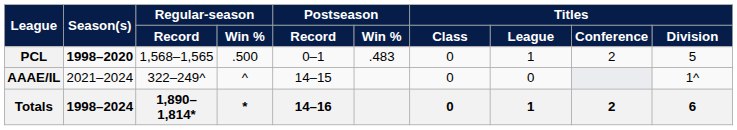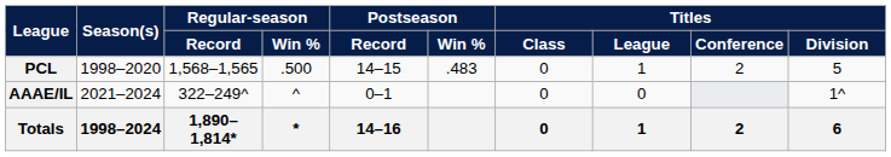 <table class="wikitable plainrowheaders" style="margin: 1em auto 1em auto; text-align: center;">
 <tr>
 <th scope="col" rowspan="2" style="text-align: center; background:#071d49; color:#ffffff">League</th>
 <th scope="col" rowspan="2" style="text-align: center; background:#071d49; color:#ffffff">Season(s)</th>
 <th scope="col" colspan="2" style="text-align: center; background:#071d49; color:#ffffff">Regular-season</th>
 <th scope="col" colspan="2" style="text-align: center; background:#071d49; color:#ffffff">Postseason</th>
 <th scope="col" colspan="4" style="text-align: center; background:#071d49; color:#ffffff">Titles</th>
 </tr>
 <tr>
 <th scope="col" width="90px" style="text-align: center; background:#071d49; color:#ffffff">Record</th>
 <th scope="col" width="60px" style="text-align: center; background:#071d49; color:#ffffff">Win %</th>
 <th scope="col" width="90px" style="text-align: center; background:#071d49; color:#ffffff">Record</th>
 <th scope="col" width="60px" style="text-align: center; background:#071d49; color:#ffffff">Win %</th>
 <th scope="col" width="90px" style="text-align: center; background:#071d49; color:#ffffff">Class</th>
 <th scope="col" width="90px" style="text-align: center; background:#071d49; color:#ffffff">League</th>
 <th scope="col" width="90px" style="text-align: center; background:#071d49; color:#ffffff">Conference</th>
 <th scope="col" width="90px" style="text-align: center; background:#071d49; color:#ffffff">Division</th>
 </tr>
 <tr>
 <th scope="row" style=text-align:center>PCL</th>
-<td><strong>1998–2020</strong></td>
+<td>1998–2020</td>
 <td>1,568–1,565</td>
 <td>.500</td>
-<td>0–1</td>
+<td>14–15</td>
 <td>.483</td>
 <td>0</td>
 <td>1</td>
 <td>2</td>
 <td>5</td>
 </tr>
 <tr>
 <th scope="row" style=text-align:center>AAAE/IL</th>
 <td>2021–2024</td>
 <td>322–249^</td>
 <td>^</td>
-<td>14–15</td>
+<td>0–1</td>
 <td></td>
 <td>0</td>
 <td>0</td>
 <td style="background:#EAECF0;"></td>
 <td>1^</td>
 </tr>
 <tr>
 <th scope="row" style="text-align: center"><strong>Totals</strong></th>
 <th>1998–2024</th>
 <th>1,890–1,814*</th>
 <th>*</th>
 <th>14–16</th>
 <th></th>
 <th>0</th>
 <th>1</th>
 <th>2</th>
 <th>6</th>
 </tr>
 </table>
